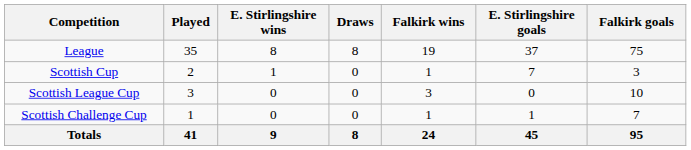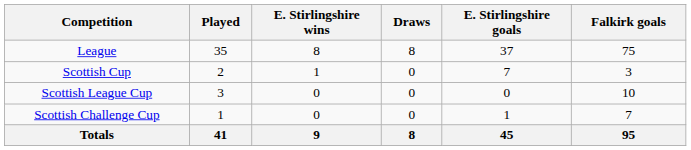 <table class="wikitable" style="text-align:center" width="65%">
 <tr>
 <th>Competition</th>
 <th>Played</th>
 <th>E. Stirlingshire<br>wins</th>
 <th>Draws</th>
-<th>Falkirk wins</th>
 <th>E. Stirlingshire<br>goals</th>
 <th>Falkirk goals</th>
 </tr>
 <tr>
 <td><a href='#'>League</a></td>
 <td>35</td>
 <td>8</td>
 <td>8</td>
-<td>19</td>
 <td>37</td>
 <td>75</td>
 </tr>
 <tr>
 <td><a href='#'>Scottish Cup</a></td>
 <td>2</td>
 <td>1</td>
 <td>0</td>
-<td>1</td>
 <td>7</td>
 <td>3</td>
 </tr>
 <tr>
 <td><a href='#'>Scottish League Cup</a></td>
 <td>3</td>
 <td>0</td>
 <td>0</td>
-<td>3</td>
 <td>0</td>
 <td>10</td>
 </tr>
 <tr>
 <td><a href='#'>Scottish Challenge Cup</a></td>
 <td>1</td>
 <td>0</td>
 <td>0</td>
 <td>1</td>
-<td>1</td>
 <td>7</td>
 </tr>
 <tr>
 <th>Totals</th>
 <th>41</th>
 <th>9</th>
 <th>8</th>
-<th>24</th>
 <th>45</th>
 <th>95</th>
 </tr>
 </table>
